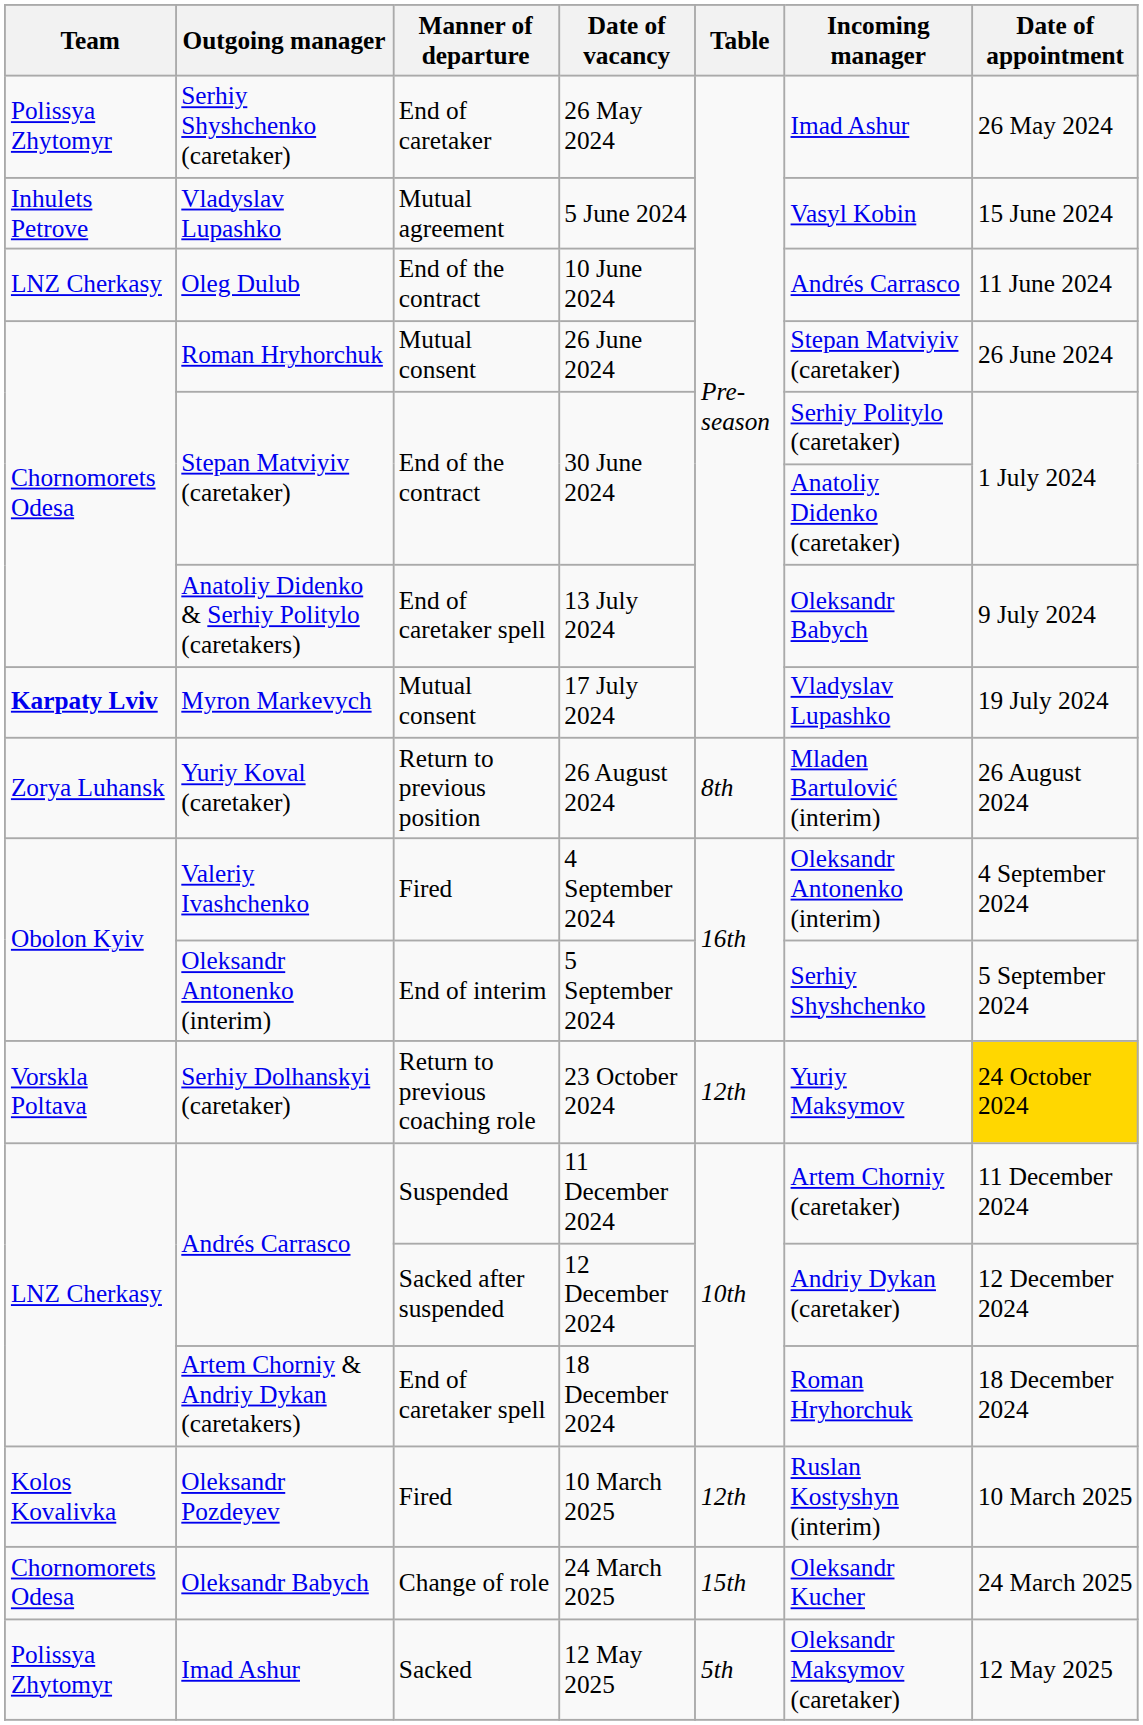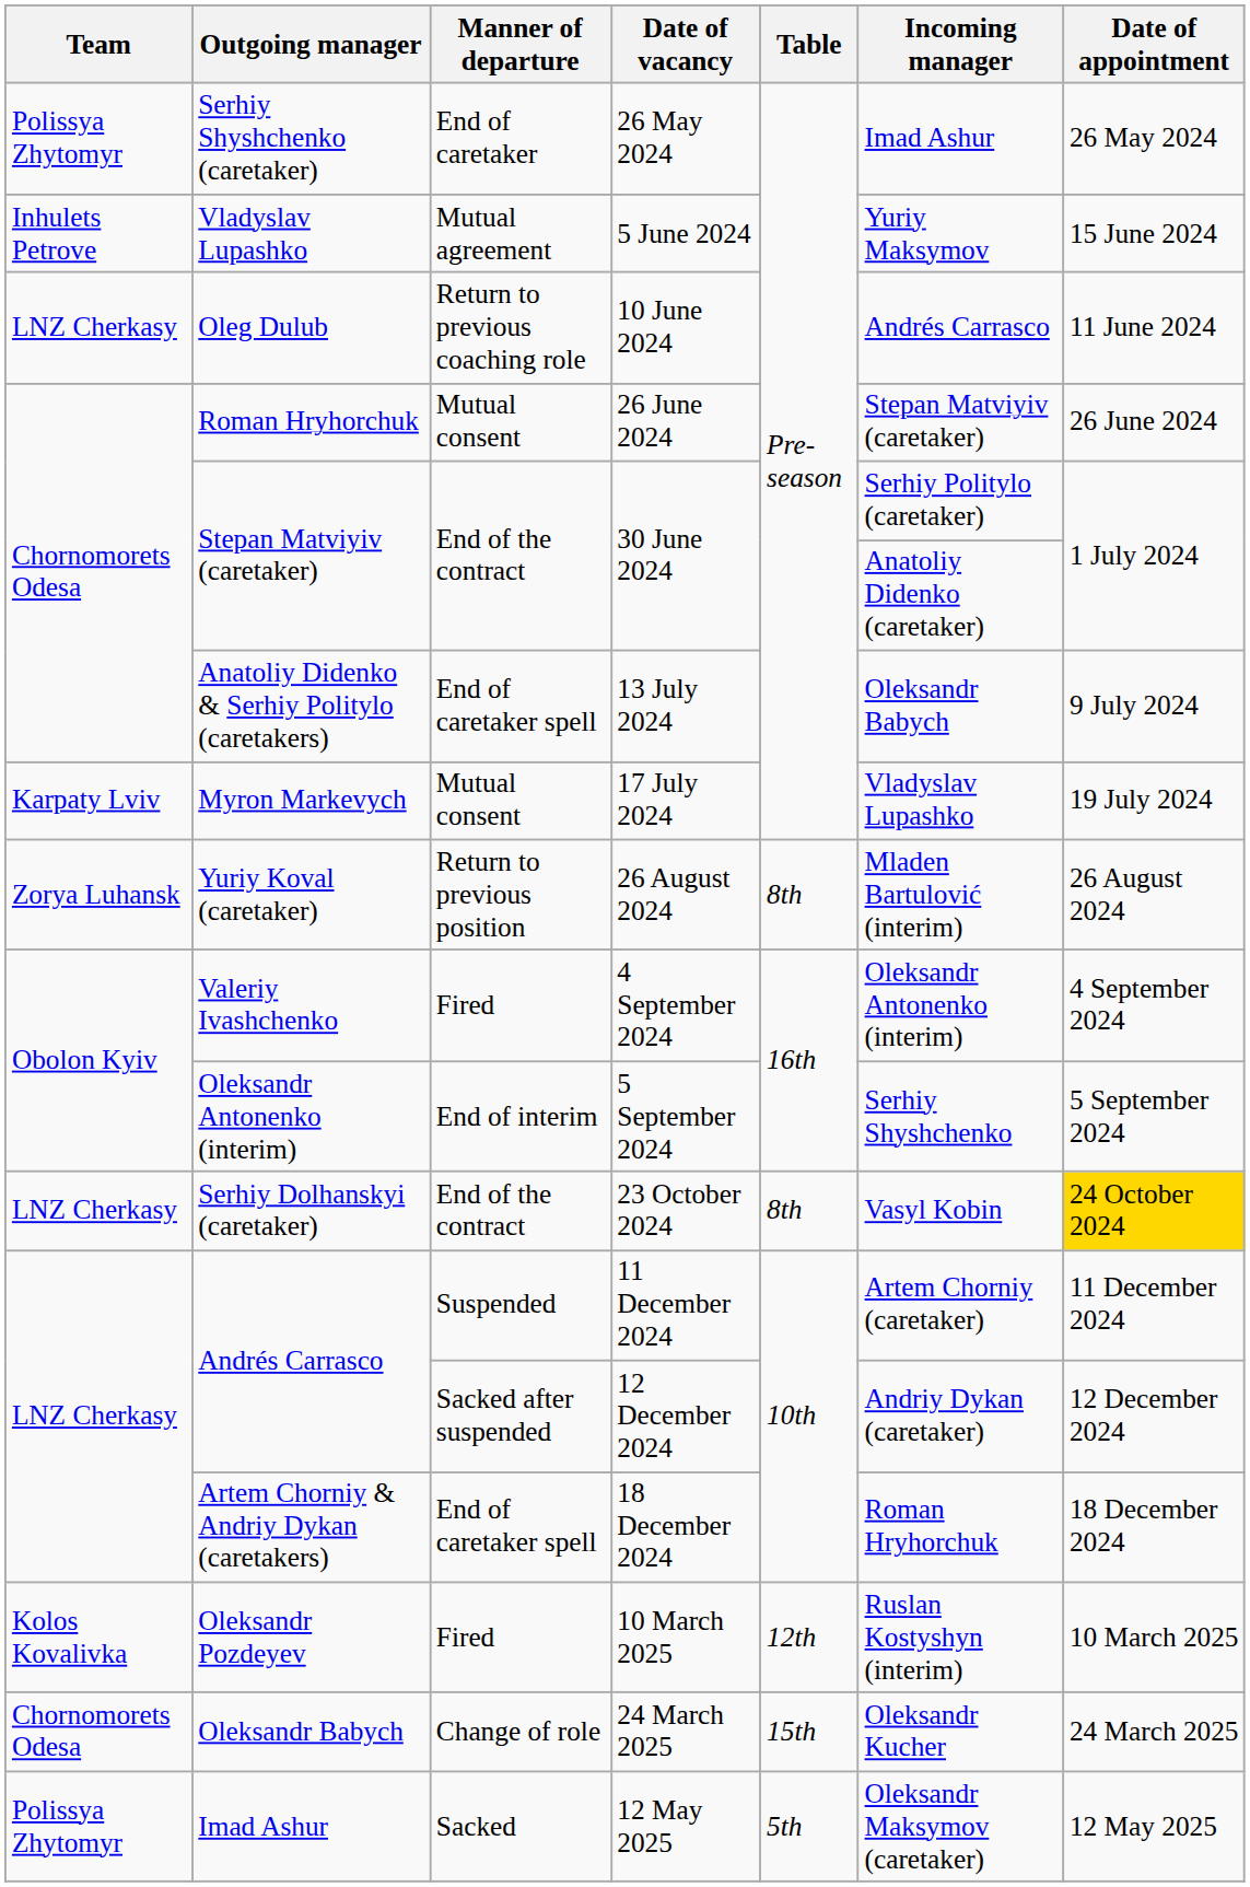 <table class="wikitable sortable" style="font-size:85%">
 <tr>
 <th>Team</th>
 <th>Outgoing manager</th>
 <th>Manner of departure</th>
 <th>Date of vacancy</th>
 <th>Table</th>
 <th>Incoming manager</th>
 <th>Date of appointment</th>
 </tr>
 <tr>
 <td><a href='#'>Polissya Zhytomyr</a></td>
 <td> <a href='#'>Serhiy Shyshchenko</a> (caretaker)</td>
 <td>End of caretaker</td>
 <td>26 May 2024</td>
 <td rowspan=8><em>Pre-season</em></td>
 <td> <a href='#'>Imad Ashur</a></td>
 <td>26 May 2024</td>
 </tr>
 <tr>
 <td><a href='#'>Inhulets Petrove</a></td>
 <td> <a href='#'>Vladyslav Lupashko</a></td>
 <td>Mutual agreement</td>
 <td>5 June 2024</td>
-<td> <a href='#'>Vasyl Kobin</a></td>
+<td> <a href='#'>Yuriy Maksymov</a></td>
 <td>15 June 2024</td>
 </tr>
 <tr>
 <td><a href='#'>LNZ Cherkasy</a></td>
 <td> <a href='#'>Oleg Dulub</a></td>
-<td>End of the contract</td>
+<td>Return to previous coaching role</td>
 <td>10 June 2024</td>
 <td> <a href='#'>Andrés Carrasco</a></td>
 <td>11 June 2024</td>
 </tr>
 <tr>
 <td rowspan=4><a href='#'>Chornomorets Odesa</a></td>
 <td> <a href='#'>Roman Hryhorchuk</a></td>
 <td>Mutual consent</td>
 <td>26 June 2024</td>
 <td> <a href='#'>Stepan Matviyiv</a> (caretaker)</td>
 <td>26 June 2024</td>
 </tr>
 <tr>
 <td rowspan=2> <a href='#'>Stepan Matviyiv</a> (caretaker)</td>
 <td rowspan=2>End of the contract</td>
 <td rowspan=2>30 June 2024</td>
 <td> <a href='#'>Serhiy Politylo</a> (caretaker)</td>
 <td rowspan=2>1 July 2024</td>
 </tr>
 <tr>
 <td> <a href='#'>Anatoliy Didenko</a> (caretaker)</td>
 </tr>
 <tr>
 <td> <a href='#'>Anatoliy Didenko</a> & <a href='#'>Serhiy Politylo</a> (caretakers)</td>
 <td>End of caretaker spell</td>
 <td>13 July 2024</td>
 <td> <a href='#'>Oleksandr Babych</a></td>
 <td>9 July 2024</td>
 </tr>
 <tr>
-<td><strong><a href='#'>Karpaty Lviv</a></strong></td>
+<td><a href='#'>Karpaty Lviv</a></td>
 <td> <a href='#'>Myron Markevych</a></td>
 <td>Mutual consent</td>
 <td>17 July 2024</td>
 <td> <a href='#'>Vladyslav Lupashko</a></td>
 <td>19 July 2024</td>
 </tr>
 <tr>
 <td><a href='#'>Zorya Luhansk</a></td>
 <td> <a href='#'>Yuriy Koval</a> (caretaker)</td>
 <td>Return to previous position</td>
 <td>26 August 2024</td>
 <td><em>8th</em></td>
 <td> <a href='#'>Mladen Bartulović</a> (interim)</td>
 <td>26 August 2024</td>
 </tr>
 <tr>
 <td rowspan=2><a href='#'>Obolon Kyiv</a></td>
 <td> <a href='#'>Valeriy Ivashchenko</a></td>
 <td>Fired</td>
 <td>4 September 2024</td>
 <td rowspan=2><em>16th</em></td>
 <td> <a href='#'>Oleksandr Antonenko</a> (interim)</td>
 <td>4 September 2024</td>
 </tr>
 <tr>
 <td> <a href='#'>Oleksandr Antonenko</a> (interim)</td>
 <td>End of interim</td>
 <td>5 September 2024</td>
 <td> <a href='#'>Serhiy Shyshchenko</a></td>
 <td>5 September 2024</td>
 </tr>
 <tr>
-<td><a href='#'>Vorskla Poltava</a></td>
+<td><a href='#'>LNZ Cherkasy</a></td>
 <td> <a href='#'>Serhiy Dolhanskyi</a> (caretaker)</td>
-<td>Return to previous coaching role</td>
+<td>End of the contract</td>
 <td>23 October 2024</td>
-<td><em>12th</em></td>
-<td> <a href='#'>Yuriy Maksymov</a></td>
+<td><em>8th</em></td>
+<td> <a href='#'>Vasyl Kobin</a></td>
 <td style="background: gold;">24 October 2024</td>
 </tr>
 <tr>
 <td rowspan=3><a href='#'>LNZ Cherkasy</a></td>
 <td rowspan=2> <a href='#'>Andrés Carrasco</a></td>
 <td>Suspended</td>
 <td>11 December 2024</td>
 <td rowspan=3><em>10th</em></td>
 <td> <a href='#'>Artem Chorniy</a> (caretaker)</td>
 <td>11 December 2024</td>
 </tr>
 <tr>
 <td>Sacked after suspended</td>
 <td>12 December 2024</td>
 <td> <a href='#'>Andriy Dykan</a> (caretaker)</td>
 <td>12 December 2024</td>
 </tr>
 <tr>
 <td> <a href='#'>Artem Chorniy</a> & <a href='#'>Andriy Dykan</a> (caretakers)</td>
 <td>End of caretaker spell</td>
 <td>18 December 2024</td>
 <td> <a href='#'>Roman Hryhorchuk</a></td>
 <td>18 December 2024</td>
 </tr>
 <tr>
 <td><a href='#'>Kolos Kovalivka</a></td>
 <td> <a href='#'>Oleksandr Pozdeyev</a></td>
 <td>Fired</td>
 <td>10 March 2025</td>
 <td><em>12th</em></td>
 <td> <a href='#'>Ruslan Kostyshyn</a> (interim)</td>
 <td>10 March 2025</td>
 </tr>
 <tr>
 <td><a href='#'>Chornomorets Odesa</a></td>
 <td> <a href='#'>Oleksandr Babych</a></td>
 <td>Change of role</td>
 <td>24 March 2025</td>
 <td><em>15th</em></td>
 <td> <a href='#'>Oleksandr Kucher</a></td>
 <td>24 March 2025</td>
 </tr>
 <tr>
 <td><a href='#'>Polissya Zhytomyr</a></td>
 <td> <a href='#'>Imad Ashur</a></td>
 <td>Sacked</td>
 <td>12 May 2025</td>
 <td><em>5th</em></td>
 <td> <a href='#'>Oleksandr Maksymov</a> (caretaker)</td>
 <td>12 May 2025</td>
 </tr>
 </table>
